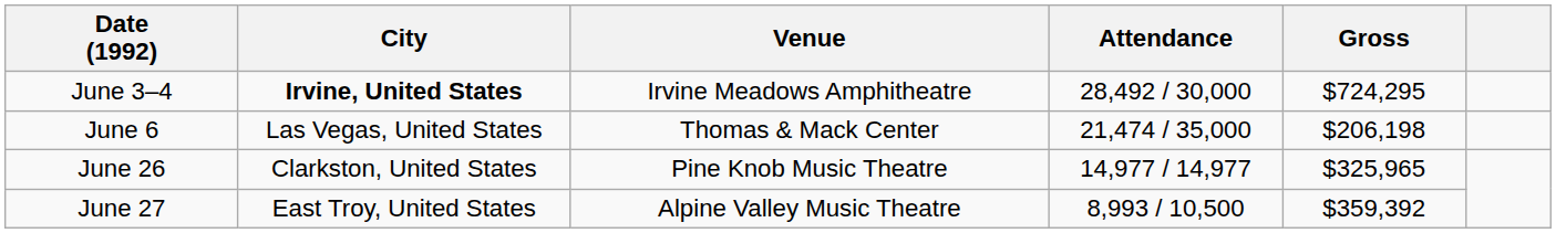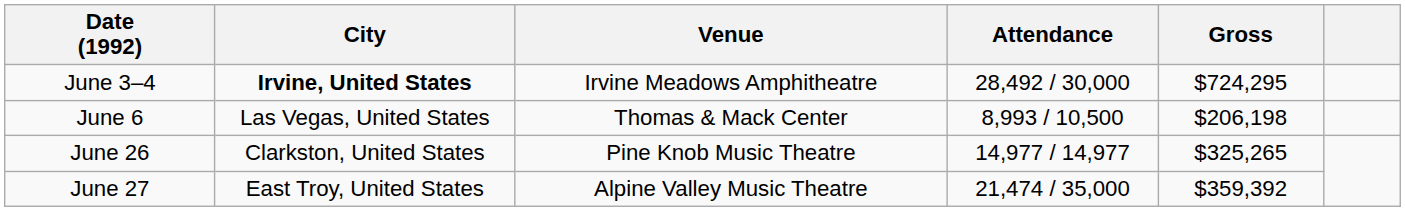 <table class="wikitable sortable plainrowheaders" style="text-align:center;">
 <tr>
 <th scope="col" style="width:9em;">Date<br>(1992)</th>
 <th scope="col" style="width:13em;">City</th>
 <th scope="col" style="width:19em;">Venue</th>
 <th scope="col" style="width:9em;">Attendance</th>
 <th scope="col" style="width:7em;">Gross</th>
 <th scope="col" style="width:3em;" class="unsortable"></th>
 </tr>
 <tr>
 <td>June 3–4</td>
 <td><strong>Irvine, United States</strong></td>
 <td>Irvine Meadows Amphitheatre</td>
 <td>28,492 / 30,000</td>
 <td>$724,295</td>
 <td></td>
 </tr>
 <tr>
 <td>June 6</td>
 <td>Las Vegas, United States</td>
 <td>Thomas & Mack Center</td>
-<td>21,474 / 35,000</td>
+<td>8,993 / 10,500</td>
 <td>$206,198</td>
 <td></td>
 </tr>
 <tr>
 <td>June 26</td>
 <td>Clarkston, United States</td>
 <td>Pine Knob Music Theatre</td>
 <td>14,977 / 14,977</td>
-<td>$325,965</td>
+<td>$325,265</td>
 <td rowspan="2"></td>
 </tr>
 <tr>
 <td>June 27</td>
 <td>East Troy, United States</td>
 <td>Alpine Valley Music Theatre</td>
-<td>8,993 / 10,500</td>
+<td>21,474 / 35,000</td>
 <td>$359,392</td>
 </tr>
 </table>
